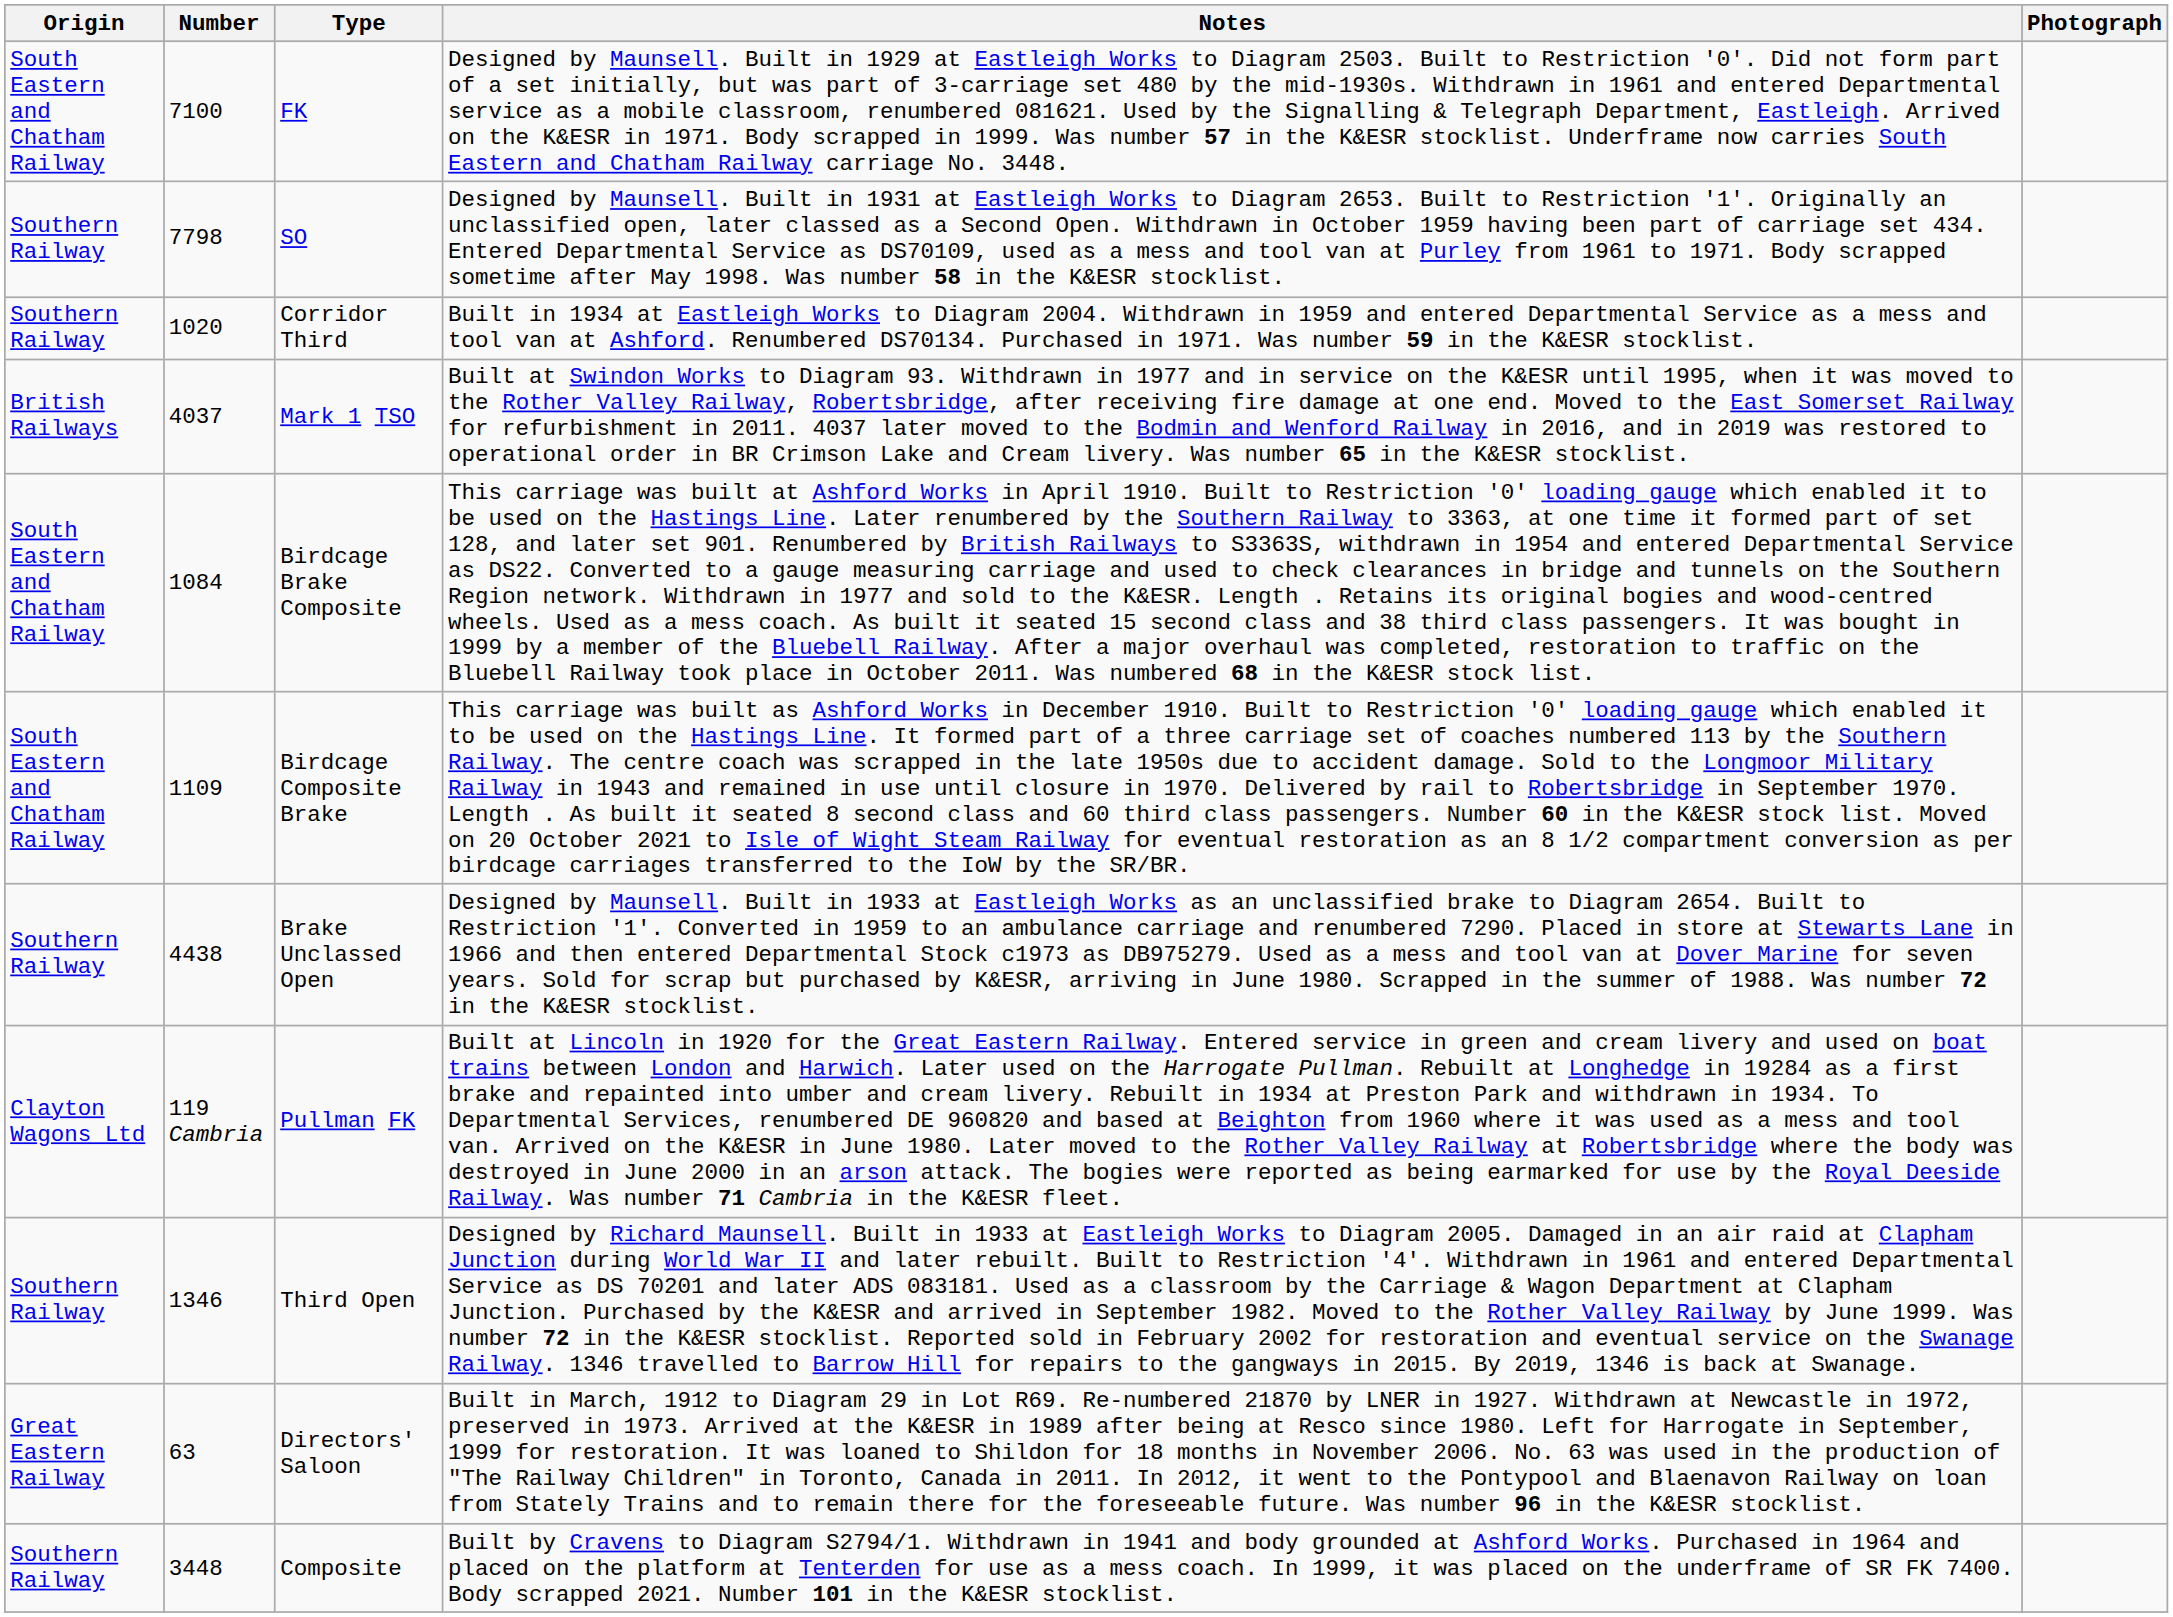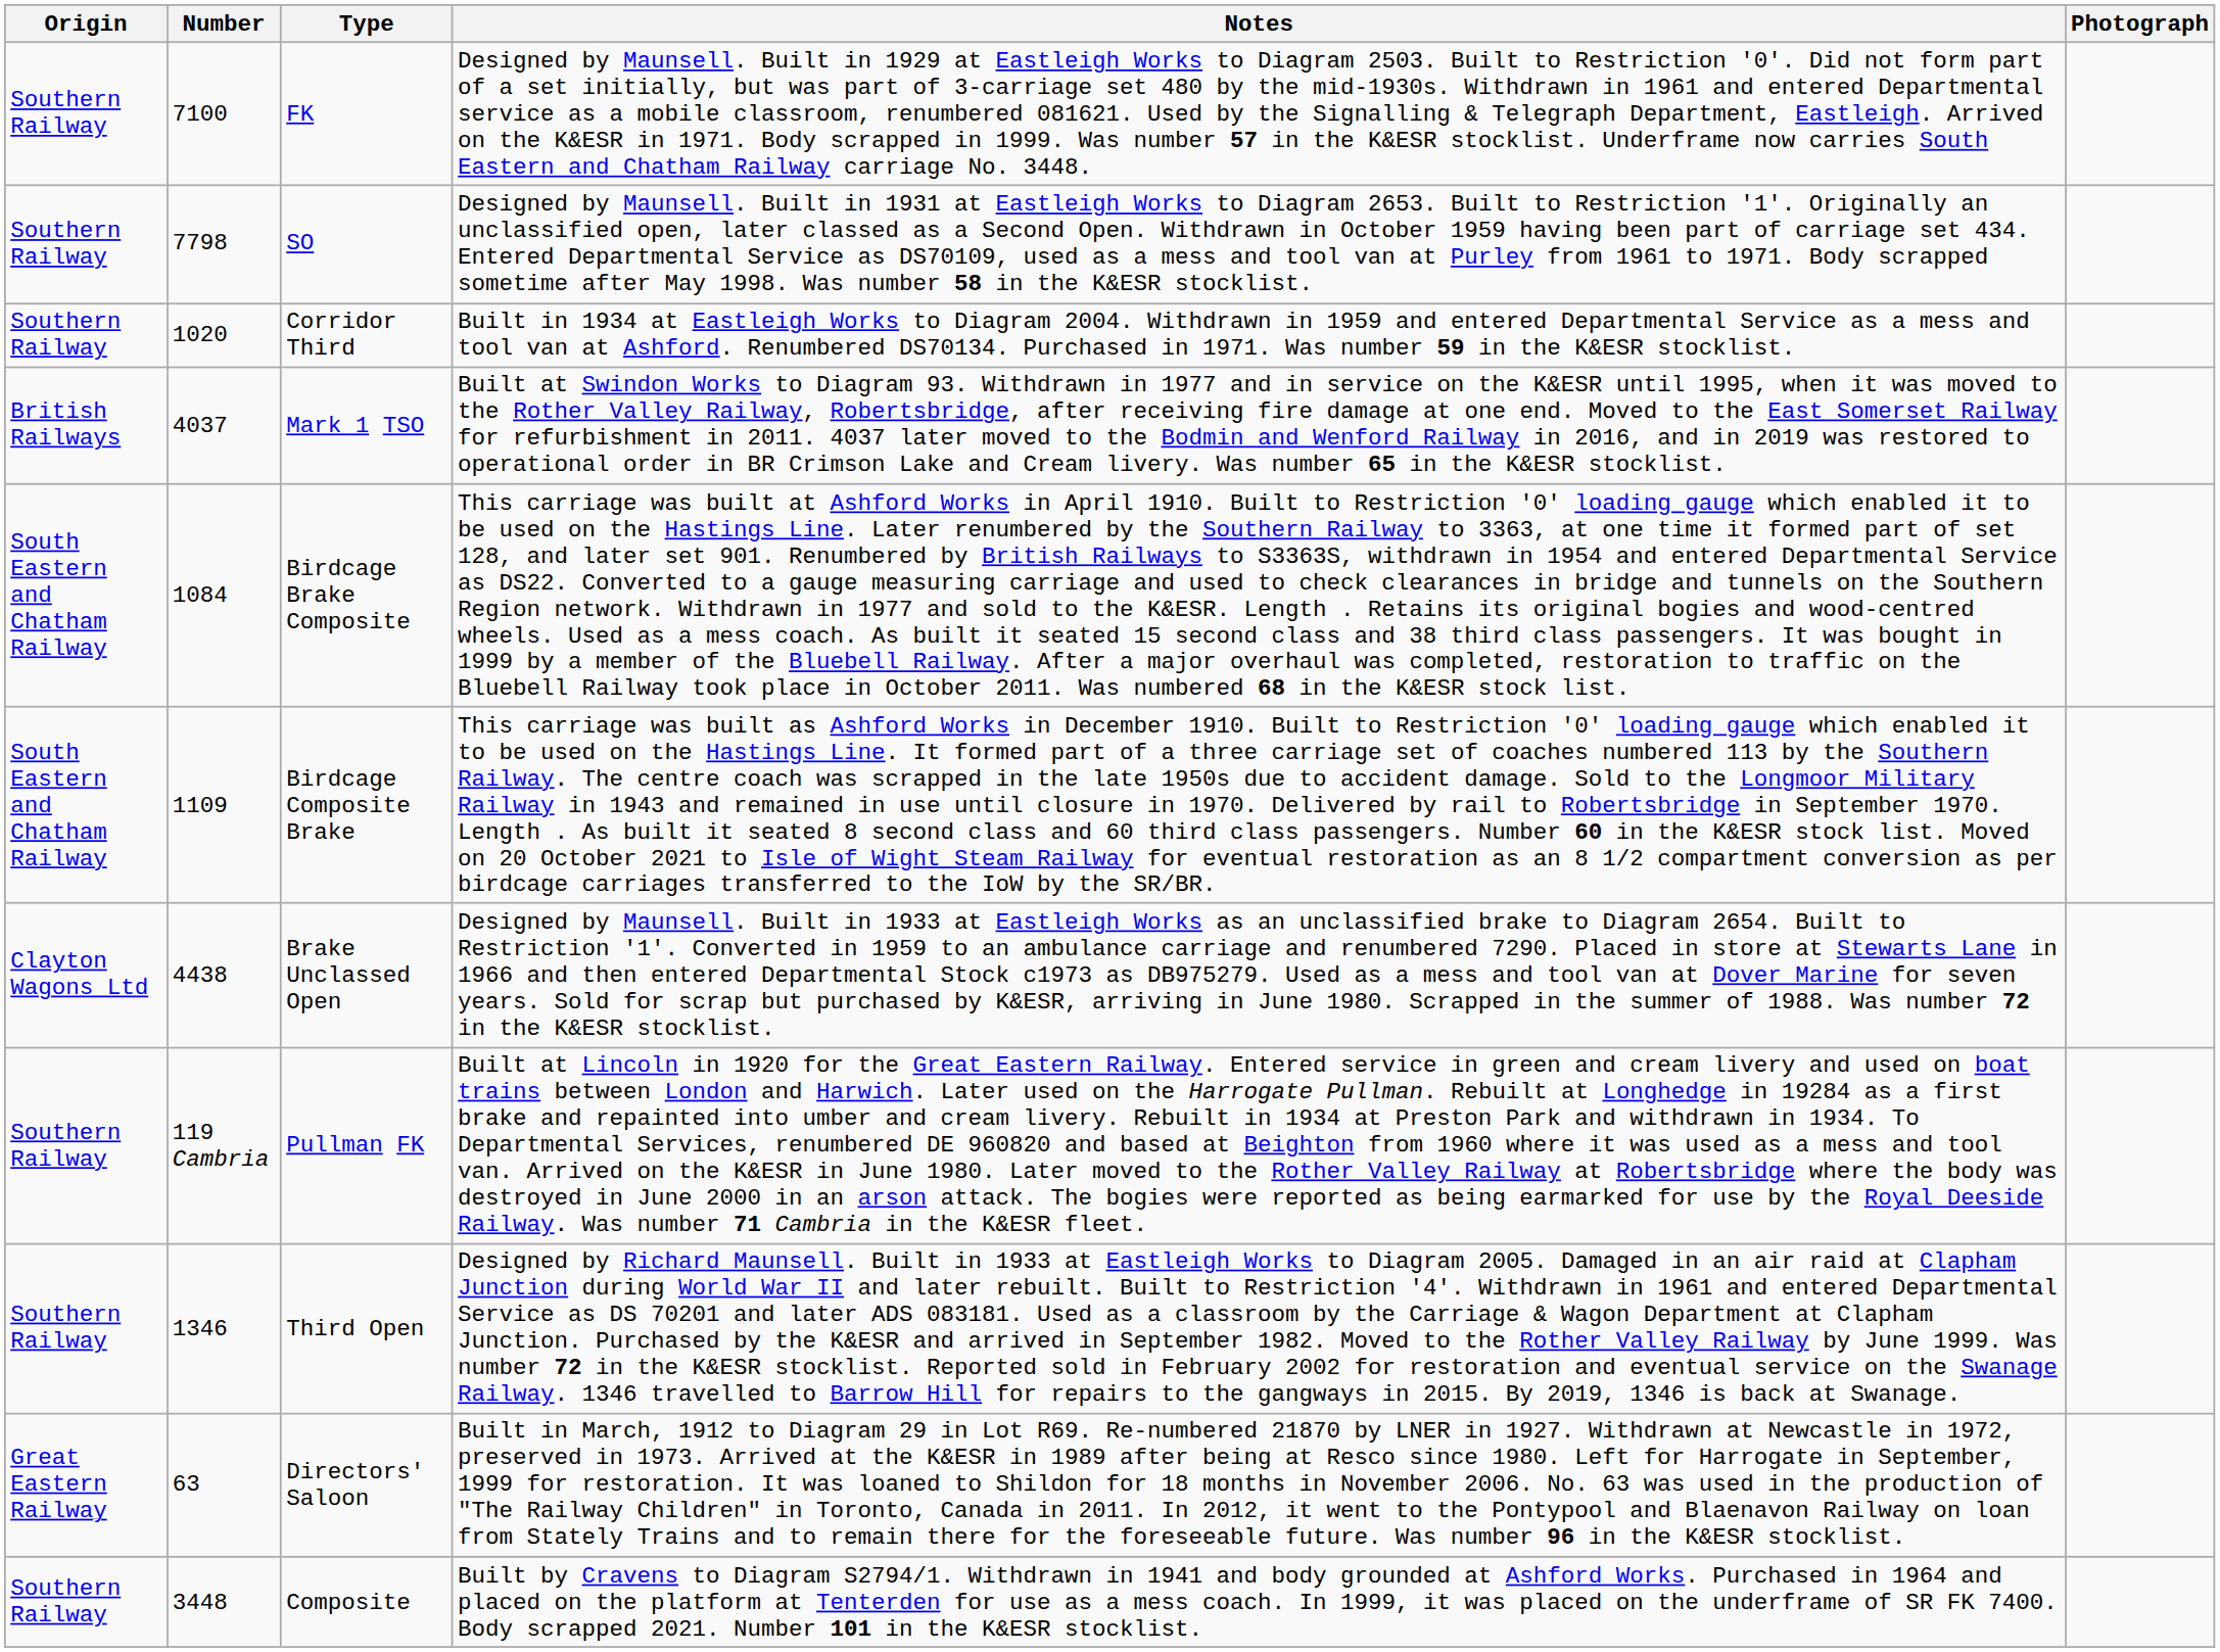 <table class="wikitable">
 <tr>
 <th>Origin</th>
 <th>Number</th>
 <th>Type</th>
 <th>Notes</th>
 <th>Photograph</th>
 </tr>
 <tr>
-<td><a href='#'>South Eastern and Chatham Railway</a></td>
+<td><a href='#'>Southern Railway</a></td>
 <td>7100</td>
 <td><a href='#'>FK</a></td>
 <td>Designed by <a href='#'>Maunsell</a>. Built in 1929 at <a href='#'>Eastleigh Works</a> to Diagram 2503. Built to Restriction '0'. Did not form part of a set initially, but was part of 3-carriage set 480 by the mid-1930s. Withdrawn in 1961 and entered Departmental service as a mobile classroom, renumbered 081621. Used by the Signalling & Telegraph Department, <a href='#'>Eastleigh</a>. Arrived on the K&ESR in 1971. Body scrapped in 1999. Was number <strong>57</strong> in the K&ESR stocklist. Underframe now carries <a href='#'>South Eastern and Chatham Railway</a> carriage No. 3448.</td>
 <td></td>
 </tr>
 <tr>
 <td><a href='#'>Southern Railway</a></td>
 <td>7798</td>
 <td><a href='#'>SO</a></td>
 <td>Designed by <a href='#'>Maunsell</a>. Built in 1931 at <a href='#'>Eastleigh Works</a> to Diagram 2653. Built to Restriction '1'. Originally an unclassified open, later classed as a Second Open. Withdrawn in October 1959 having been part of carriage set 434. Entered Departmental Service as DS70109, used as a mess and tool van at <a href='#'>Purley</a> from 1961 to 1971. Body scrapped sometime after May 1998. Was number <strong>58</strong> in the K&ESR stocklist.</td>
 <td></td>
 </tr>
 <tr>
 <td><a href='#'>Southern Railway</a></td>
 <td>1020</td>
 <td>Corridor Third</td>
 <td>Built in 1934 at <a href='#'>Eastleigh Works</a> to Diagram 2004. Withdrawn in 1959 and entered Departmental Service as a mess and tool van at <a href='#'>Ashford</a>. Renumbered DS70134. Purchased in 1971. Was number <strong>59</strong> in the K&ESR stocklist.</td>
 <td></td>
 </tr>
 <tr>
 <td><a href='#'>British Railways</a></td>
 <td>4037</td>
 <td><a href='#'>Mark 1</a> <a href='#'>TSO</a></td>
 <td>Built at <a href='#'>Swindon Works</a> to Diagram 93. Withdrawn in 1977 and in service on the K&ESR until 1995, when it was moved to the <a href='#'>Rother Valley Railway</a>, <a href='#'>Robertsbridge</a>, after receiving fire damage at one end. Moved to the <a href='#'>East Somerset Railway</a> for refurbishment in 2011. 4037 later moved to the <a href='#'>Bodmin and Wenford Railway</a> in 2016, and in 2019 was restored to operational order in BR Crimson Lake and Cream livery. Was number <strong>65</strong> in the K&ESR stocklist.</td>
 <td></td>
 </tr>
 <tr>
 <td><a href='#'>South Eastern and Chatham Railway</a></td>
 <td>1084</td>
 <td>Birdcage Brake Composite</td>
 <td>This carriage was built at <a href='#'>Ashford Works</a> in April 1910. Built to Restriction '0' <a href='#'>loading gauge</a> which enabled it to be used on the <a href='#'>Hastings Line</a>. Later renumbered by the <a href='#'>Southern Railway</a> to 3363, at one time it formed part of set 128, and later set 901. Renumbered by <a href='#'>British Railways</a> to S3363S, withdrawn in 1954 and entered Departmental Service as DS22. Converted to a gauge measuring carriage and used to check clearances in bridge and tunnels on the Southern Region network. Withdrawn in 1977 and sold to the K&ESR. Length . Retains its original bogies and wood-centred wheels. Used as a mess coach. As built it seated 15 second class and 38 third class passengers. It was bought in 1999 by a member of the <a href='#'>Bluebell Railway</a>.  After a major overhaul was completed, restoration to traffic on the Bluebell Railway took place in October 2011.  Was numbered <strong>68</strong> in the K&ESR stock list. </td>
 <td></td>
 </tr>
 <tr>
 <td><a href='#'>South Eastern and Chatham Railway</a></td>
 <td>1109</td>
 <td>Birdcage Composite Brake</td>
 <td>This carriage was built as <a href='#'>Ashford Works</a> in December 1910. Built to Restriction '0' <a href='#'>loading gauge</a> which enabled it to be used on the <a href='#'>Hastings Line</a>. It formed part of a three carriage set of coaches numbered 113 by the <a href='#'>Southern Railway</a>. The centre coach was scrapped in the late 1950s due to accident damage. Sold to the <a href='#'>Longmoor Military Railway</a> in 1943 and remained in use until closure in 1970. Delivered by rail to <a href='#'>Robertsbridge</a> in September 1970. Length . As built it seated 8 second class and 60 third class passengers. Number <strong>60</strong> in the K&ESR stock list.  Moved on 20 October 2021 to <a href='#'>Isle of Wight Steam Railway</a> for eventual restoration as an 8 1/2 compartment conversion as per birdcage carriages transferred to the IoW by the SR/BR.</td>
 <td></td>
 </tr>
 <tr>
-<td><a href='#'>Southern Railway</a></td>
+<td><a href='#'>Clayton Wagons Ltd</a></td>
 <td>4438</td>
 <td>Brake Unclassed Open</td>
 <td>Designed by <a href='#'>Maunsell</a>. Built in 1933 at <a href='#'>Eastleigh Works</a> as an unclassified brake to Diagram 2654. Built to Restriction '1'. Converted in 1959 to an ambulance carriage and renumbered 7290. Placed in store at <a href='#'>Stewarts Lane</a> in 1966 and then entered Departmental Stock c1973 as DB975279. Used as a mess and tool van at <a href='#'>Dover Marine</a> for seven years. Sold for scrap but purchased by K&ESR, arriving in June 1980. Scrapped in the summer of 1988. Was number <strong>72</strong> in the K&ESR stocklist.</td>
 <td></td>
 </tr>
 <tr>
-<td><a href='#'>Clayton Wagons Ltd</a></td>
+<td><a href='#'>Southern Railway</a></td>
 <td>119 <em>Cambria</em></td>
 <td><a href='#'>Pullman</a> <a href='#'>FK</a></td>
 <td>Built at <a href='#'>Lincoln</a> in 1920 for the <a href='#'>Great Eastern Railway</a>. Entered service in green and cream livery and used on <a href='#'>boat trains</a> between <a href='#'>London</a> and <a href='#'>Harwich</a>. Later used on the <em>Harrogate Pullman</em>. Rebuilt at <a href='#'>Longhedge</a> in 19284 as a first brake and repainted into umber and cream livery. Rebuilt in 1934 at Preston Park and withdrawn in 1934. To Departmental Services, renumbered DE 960820 and based at <a href='#'>Beighton</a> from 1960 where it was used as a mess and tool van. Arrived on the K&ESR in June 1980. Later moved to the <a href='#'>Rother Valley Railway</a> at <a href='#'>Robertsbridge</a> where the body was destroyed in June 2000 in an <a href='#'>arson</a> attack. The bogies were reported as being earmarked for use by the <a href='#'>Royal Deeside Railway</a>. Was number <strong>71</strong> <em>Cambria</em> in the K&ESR fleet.</td>
 <td></td>
 </tr>
 <tr>
 <td><a href='#'>Southern Railway</a></td>
 <td>1346</td>
 <td>Third Open</td>
 <td>Designed by <a href='#'>Richard Maunsell</a>. Built in 1933 at <a href='#'>Eastleigh Works</a> to Diagram 2005. Damaged in an air raid at <a href='#'>Clapham Junction</a> during <a href='#'>World War II</a> and later rebuilt. Built to Restriction '4'. Withdrawn in 1961 and entered Departmental Service as DS 70201 and later ADS 083181. Used as a classroom by the Carriage & Wagon Department at Clapham Junction. Purchased by the K&ESR and arrived in September 1982. Moved to the <a href='#'>Rother Valley Railway</a> by June 1999. Was number <strong>72</strong> in the K&ESR stocklist. Reported sold in February 2002 for restoration and eventual service on the <a href='#'>Swanage Railway</a>. 1346 travelled to <a href='#'>Barrow Hill</a> for repairs to the gangways in 2015. By 2019, 1346 is back at Swanage.</td>
 <td></td>
 </tr>
 <tr>
 <td><a href='#'>Great Eastern Railway</a></td>
 <td>63</td>
 <td>Directors' Saloon</td>
 <td>Built in March, 1912 to Diagram 29 in Lot R69. Re-numbered 21870 by LNER in 1927. Withdrawn at Newcastle in 1972, preserved in 1973. Arrived at the K&ESR in 1989 after being at Resco since 1980. Left for Harrogate in September, 1999 for restoration. It was loaned to Shildon for 18 months in November 2006. No. 63 was used in the production of "The Railway Children" in Toronto, Canada in 2011. In 2012, it went to the Pontypool and Blaenavon Railway on loan from Stately Trains and to remain there for the foreseeable future. Was number <strong>96</strong> in the K&ESR stocklist.</td>
 <td></td>
 </tr>
 <tr>
 <td><a href='#'>Southern Railway</a></td>
 <td>3448</td>
 <td>Composite</td>
 <td>Built by <a href='#'>Cravens</a> to Diagram S2794/1. Withdrawn in 1941 and body grounded at <a href='#'>Ashford Works</a>. Purchased in 1964 and placed on the platform at <a href='#'>Tenterden</a> for use as a mess coach. In 1999, it was placed on the underframe of SR FK 7400. Body scrapped 2021. Number <strong>101</strong> in the K&ESR stocklist.</td>
 <td></td>
 </tr>
 </table>
